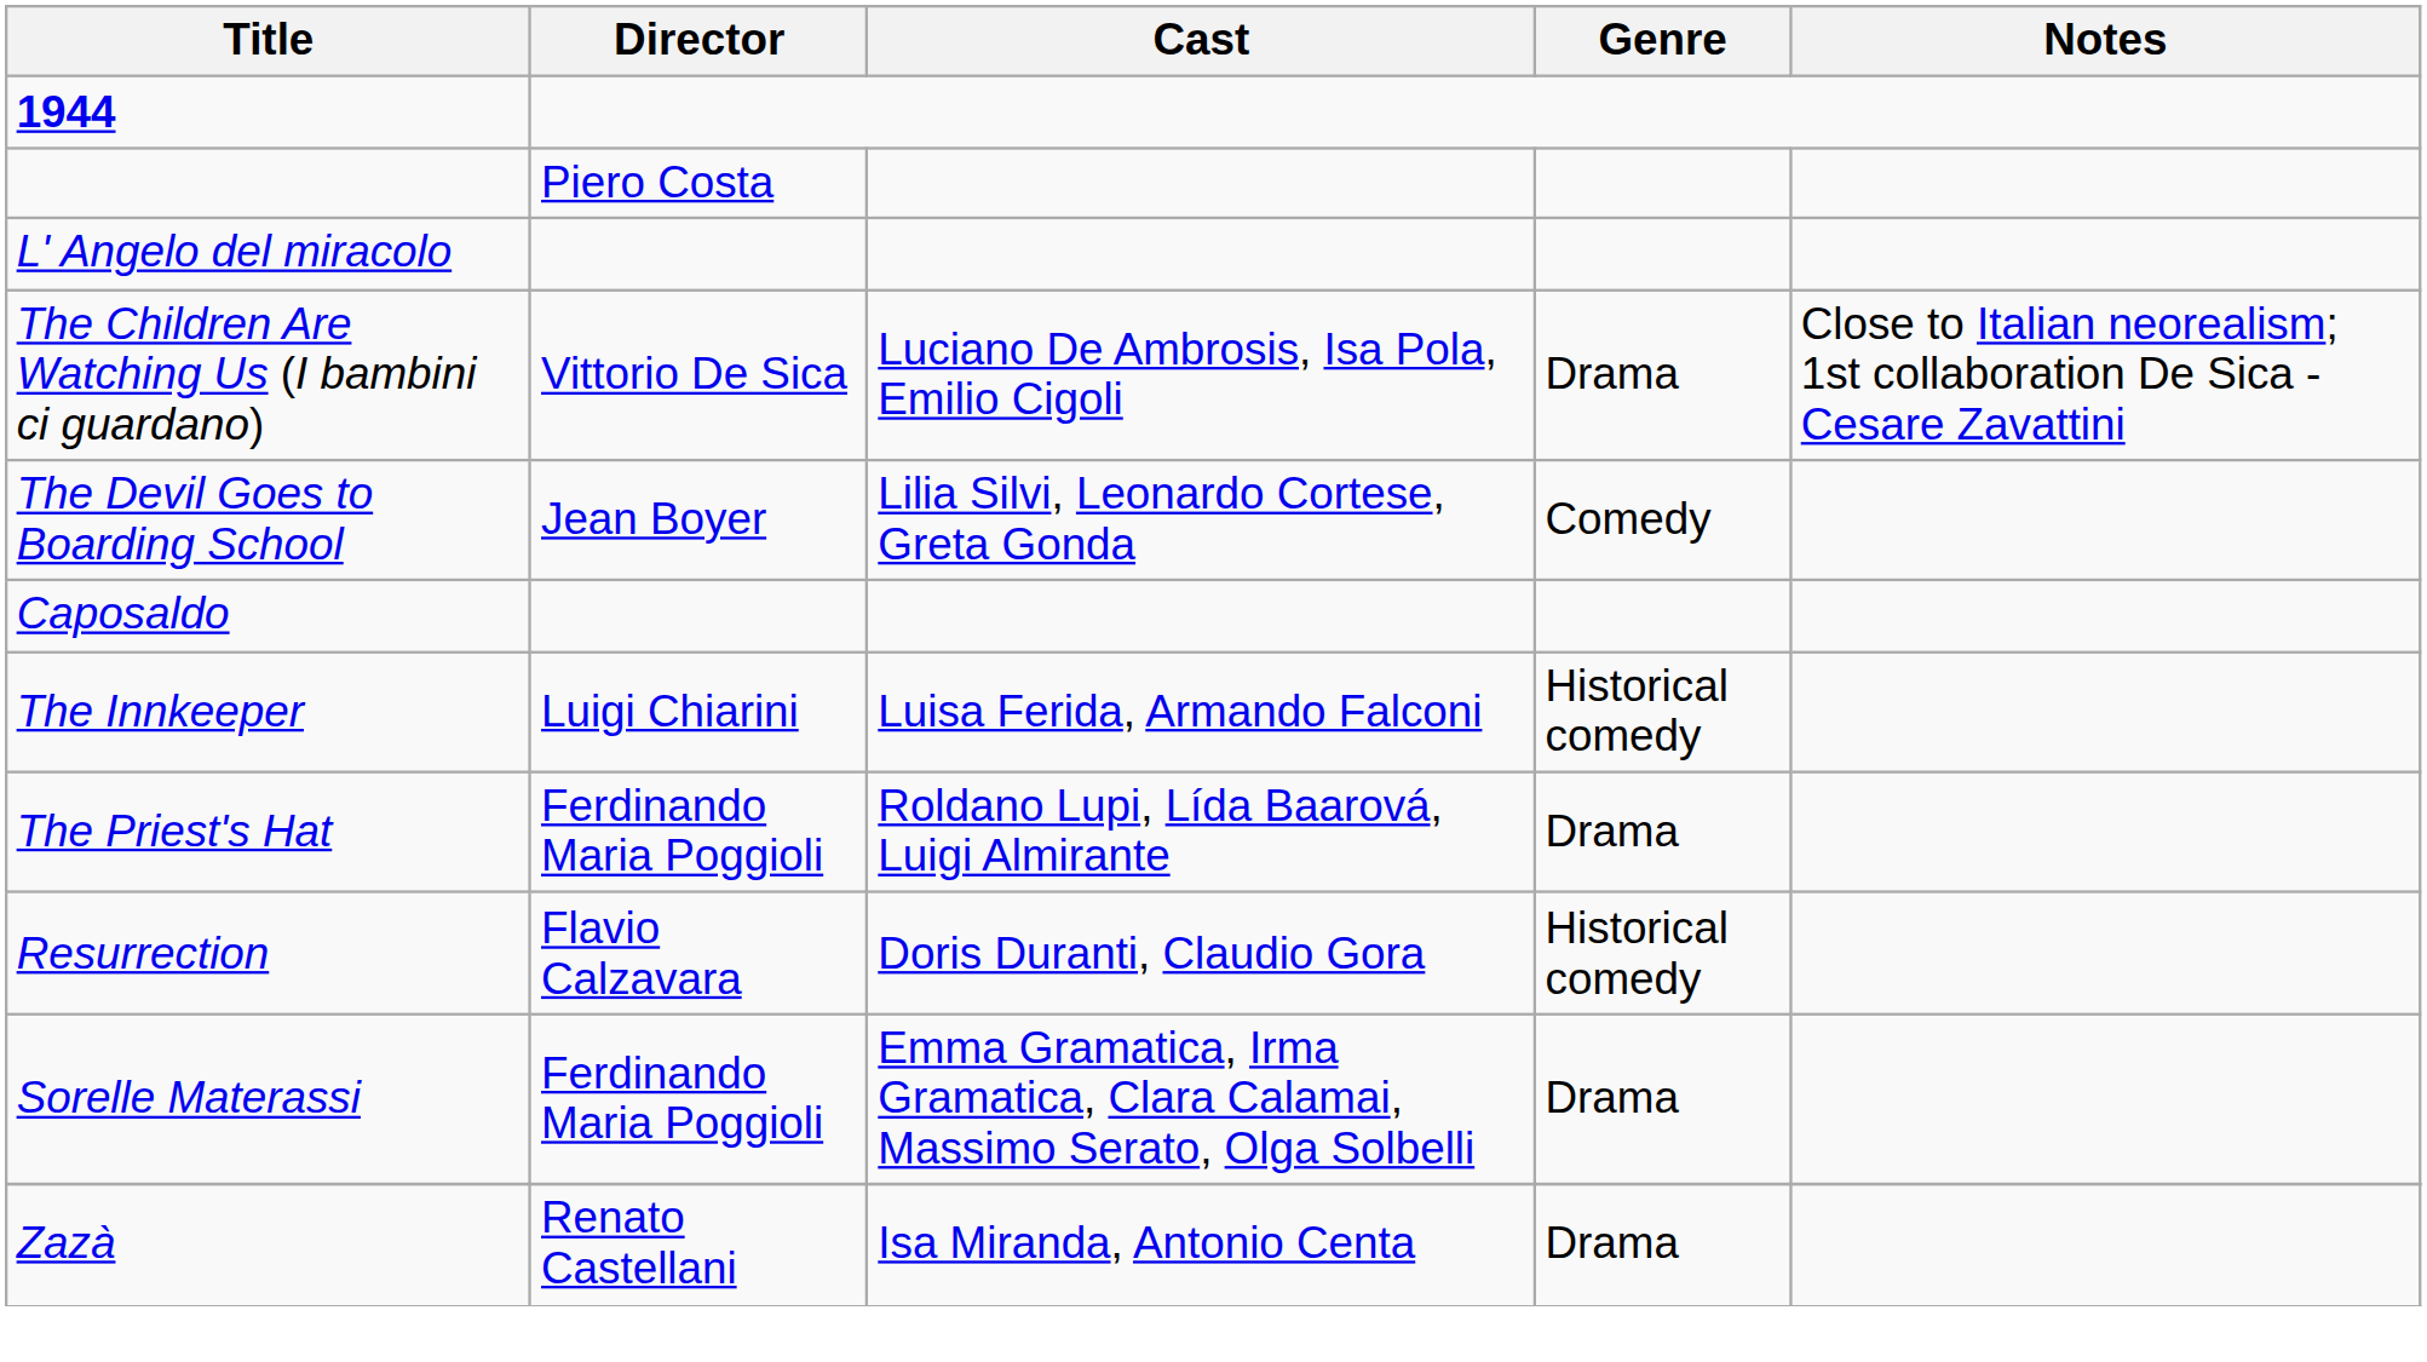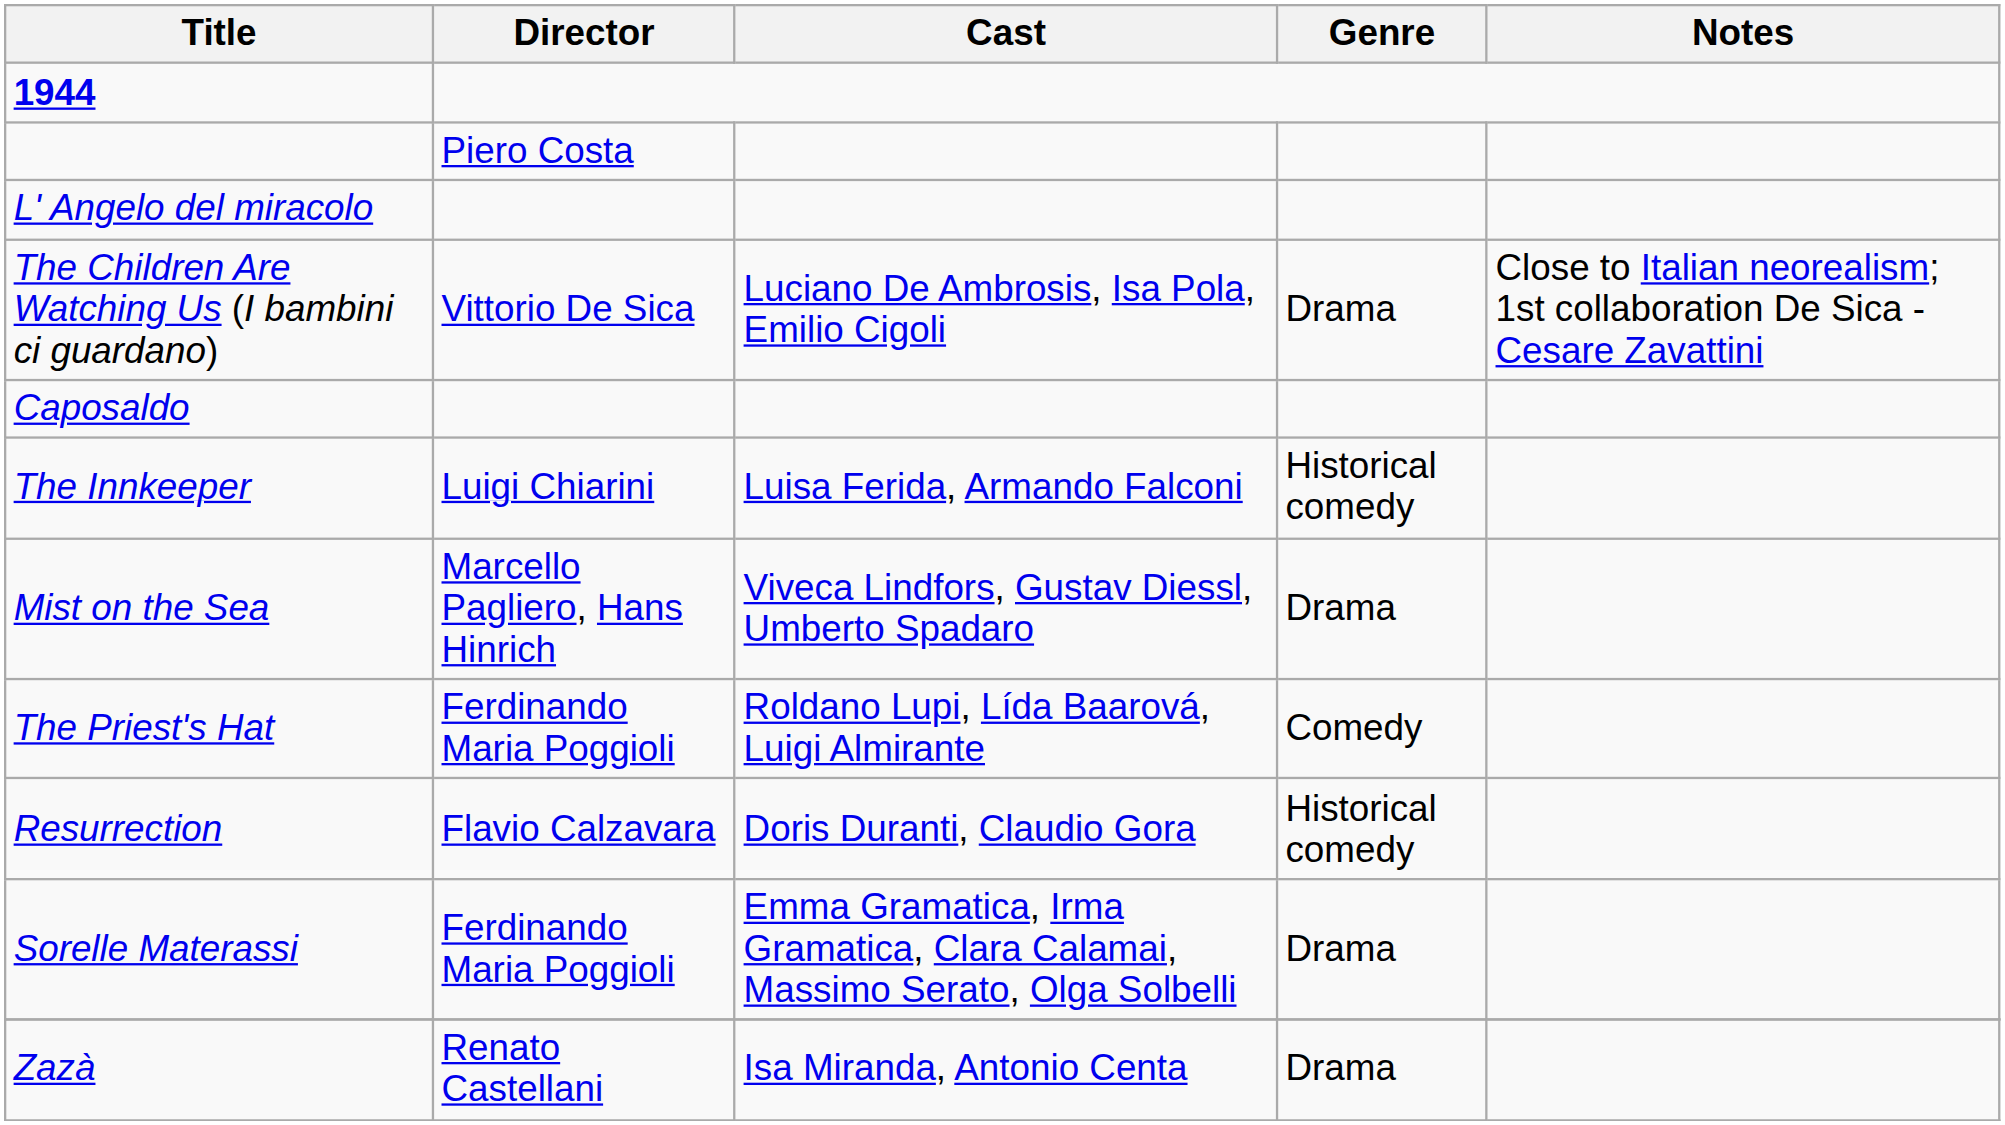 <table class="wikitable">
 <tr>
 <th>Title</th>
 <th>Director</th>
 <th>Cast</th>
 <th>Genre</th>
 <th>Notes</th>
 </tr>
 <tr>
 <td><strong><a href='#'>1944</a></strong></td>
 </tr>
 <tr>
 <td><em></em></td>
 <td><a href='#'>Piero Costa</a></td>
 <td></td>
 <td></td>
 <td></td>
 </tr>
 <tr>
 <td><em><a href='#'>L' Angelo del miracolo</a></em></td>
 <td></td>
 <td></td>
 <td></td>
 <td></td>
 </tr>
 <tr>
 <td><em><a href='#'>The Children Are Watching Us</a></em> (<em>I bambini ci guardano</em>)</td>
 <td><a href='#'>Vittorio De Sica</a></td>
 <td><a href='#'>Luciano De Ambrosis</a>, <a href='#'>Isa Pola</a>, <a href='#'>Emilio Cigoli</a></td>
 <td>Drama</td>
 <td>Close to  <a href='#'>Italian neorealism</a>; 1st collaboration De Sica -  <a href='#'>Cesare Zavattini</a></td>
 </tr>
 <tr>
-<td><em><a href='#'>The Devil Goes to Boarding School</a></em></td>
-<td><a href='#'>Jean Boyer</a></td>
-<td><a href='#'>Lilia Silvi</a>, <a href='#'>Leonardo Cortese</a>, <a href='#'>Greta Gonda</a></td>
-<td>Comedy</td>
-<td></td>
-</tr>
-<tr>
 <td><em><a href='#'>Caposaldo</a></em></td>
 <td></td>
 <td></td>
 <td></td>
 <td></td>
 </tr>
 <tr>
 <td><em><a href='#'>The Innkeeper</a></em></td>
 <td><a href='#'>Luigi Chiarini</a></td>
 <td><a href='#'>Luisa Ferida</a>, <a href='#'>Armando Falconi</a></td>
 <td>Historical comedy</td>
 <td></td>
 </tr>
 <tr>
+<td><em><a href='#'>Mist on the Sea</a></em></td>
+<td><a href='#'>Marcello Pagliero</a>, <a href='#'>Hans Hinrich</a></td>
+<td><a href='#'>Viveca Lindfors</a>, <a href='#'>Gustav Diessl</a>, <a href='#'>Umberto Spadaro</a></td>
+<td>Drama</td>
+<td></td>
+</tr>
+<tr>
 <td><em><a href='#'>The Priest's Hat</a></em></td>
 <td><a href='#'>Ferdinando Maria Poggioli</a></td>
 <td><a href='#'>Roldano Lupi</a>, <a href='#'>Lída Baarová</a>, <a href='#'>Luigi Almirante</a></td>
-<td>Drama</td>
+<td>Comedy</td>
 <td></td>
 </tr>
 <tr>
 <td><em><a href='#'>Resurrection</a></em></td>
 <td><a href='#'>Flavio Calzavara</a></td>
 <td><a href='#'>Doris Duranti</a>, <a href='#'>Claudio Gora</a></td>
 <td>Historical comedy</td>
 <td></td>
 </tr>
 <tr>
 <td><em><a href='#'>Sorelle Materassi</a></em></td>
 <td><a href='#'>Ferdinando Maria Poggioli</a></td>
 <td><a href='#'>Emma Gramatica</a>, <a href='#'>Irma Gramatica</a>, <a href='#'>Clara Calamai</a>, <a href='#'>Massimo Serato</a>, <a href='#'>Olga Solbelli</a></td>
 <td>Drama</td>
 <td></td>
 </tr>
 <tr>
 </tr>
 <tr>
 <td><em><a href='#'>Zazà</a></em></td>
 <td><a href='#'>Renato Castellani</a></td>
 <td><a href='#'>Isa Miranda</a>, <a href='#'>Antonio Centa</a></td>
 <td>Drama</td>
 <td></td>
 </tr>
 <tr>
 </tr>
 </table>
